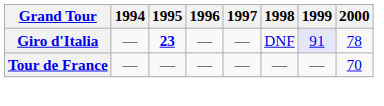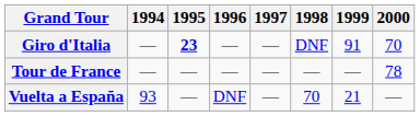 <table class="wikitable plainrowheaders">
 <tr>
 <th scope="col"><a href='#'>Grand Tour</a></th>
 <th scope="col">1994</th>
 <th scope="col">1995</th>
 <th scope="col">1996</th>
 <th scope="col">1997</th>
 <th scope="col">1998</th>
 <th scope="col">1999</th>
 <th scope="col">2000</th>
 </tr>
 <tr style="text-align:center;">
 <th scope="row"> <a href='#'>Giro d'Italia</a></th>
 <td>—</td>
 <td style="text-align:center;"><strong><a href='#'>23</a></strong></td>
 <td>—</td>
 <td>—</td>
 <td style="text-align:center;"><a href='#'>DNF</a></td>
-<td style="background: lavender; text-align:center;"><a href='#'>91</a></td>
-<td style="text-align:center;"><a href='#'>78</a></td>
+<td style="text-align:center;"><a href='#'>91</a></td>
+<td style="text-align:center;"><a href='#'>70</a></td>
 </tr>
 <tr style="text-align:center;">
 <th scope="row"> <a href='#'>Tour de France</a></th>
 <td>—</td>
 <td>—</td>
 <td>—</td>
 <td>—</td>
 <td>—</td>
 <td>—</td>
+<td style="text-align:center;"><a href='#'>78</a></td>
+</tr>
+<tr style="text-align:center;">
+<th scope="row"> <a href='#'>Vuelta a España</a></th>
+<td style="text-align:center;"><a href='#'>93</a></td>
+<td>—</td>
+<td style="text-align:center;"><a href='#'>DNF</a></td>
+<td>—</td>
 <td style="text-align:center;"><a href='#'>70</a></td>
+<td style="text-align:center;"><a href='#'>21</a></td>
+<td>—</td>
 </tr>
 </table>
